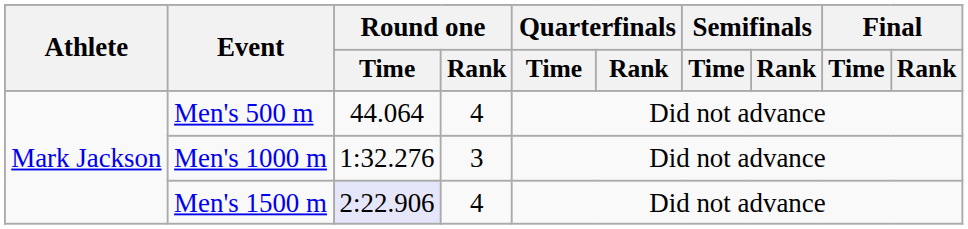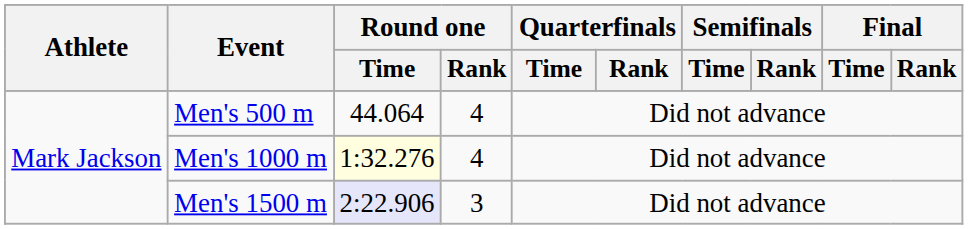 <table class="wikitable" style="font-size:90%;text-align:center;">
 <tr>
 <th rowspan="2">Athlete</th>
 <th rowspan="2">Event</th>
 <th colspan="2">Round one</th>
 <th colspan="2">Quarterfinals</th>
 <th colspan="2">Semifinals</th>
 <th colspan="2">Final</th>
 </tr>
 <tr style="font-size:95%">
 <th>Time</th>
 <th>Rank</th>
 <th>Time</th>
 <th>Rank</th>
 <th>Time</th>
 <th>Rank</th>
 <th>Time</th>
 <th>Rank</th>
 </tr>
 <tr>
 <td style="text-align:left;" rowspan="3"><a href='#'>Mark Jackson</a></td>
 <td style="text-align:left;"><a href='#'>Men's 500 m</a></td>
 <td>44.064</td>
 <td>4</td>
 <td colspan="6">Did not advance</td>
 </tr>
 <tr>
 <td style="text-align:left;"><a href='#'>Men's 1000 m</a></td>
-<td>1:32.276</td>
-<td>3</td>
+<td style="background: lightyellow;">1:32.276</td>
+<td>4</td>
 <td colspan="6">Did not advance</td>
 </tr>
 <tr>
 <td style="text-align:left;"><a href='#'>Men's 1500 m</a></td>
 <td style="background: lavender;">2:22.906</td>
-<td>4</td>
+<td>3</td>
 <td colspan="6">Did not advance</td>
 </tr>
 </table>
